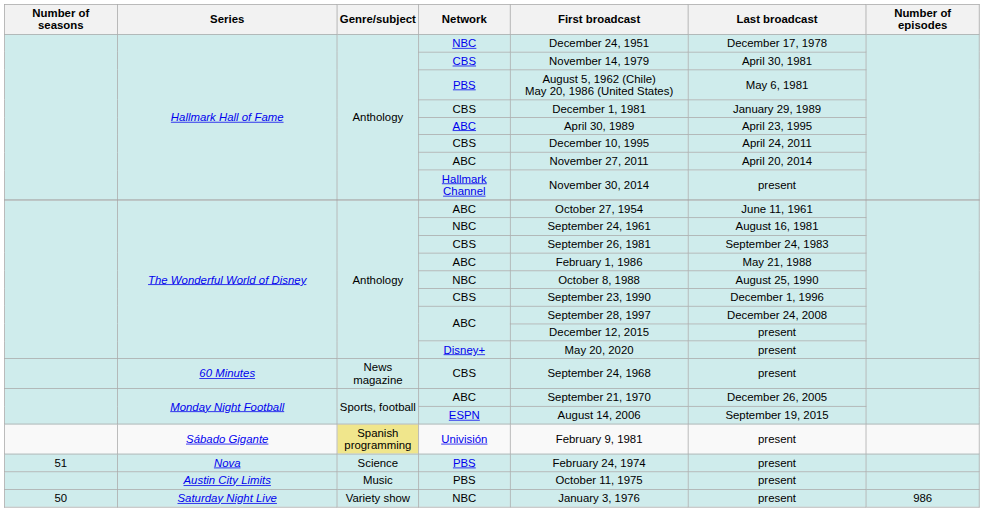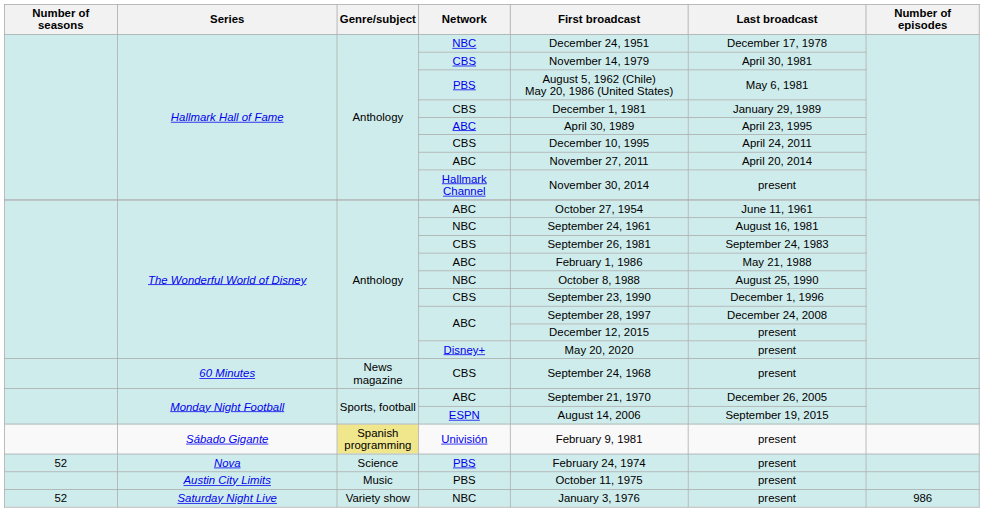 <table class="wikitable" style="font-size:92.5%; text-align:center;" width="80%">
 <tr bgcolor="#CCCCCC">
 <th style="width:12.5%">Number of<br>seasons</th>
 <th style="width:25%">Series</th>
 <th>Genre/subject</th>
 <th style="width:10%">Network</th>
 <th style="width:20%">First broadcast</th>
 <th style="width:20%">Last broadcast</th>
 <th style="width:12.5%">Number of<br>episodes</th>
 </tr>
 <tr bgcolor=#CFECEC>
 <td rowspan="8"></td>
 <td rowspan="8"><em><a href='#'>Hallmark Hall of Fame</a></em></td>
 <td rowspan="8">Anthology</td>
 <td><a href='#'>NBC</a></td>
 <td>December 24, 1951</td>
 <td>December 17, 1978</td>
 <td rowspan="8"></td>
 </tr>
 <tr bgcolor=#CFECEC>
 <td><a href='#'>CBS</a></td>
 <td>November 14, 1979</td>
 <td>April 30, 1981</td>
 </tr>
 <tr bgcolor=#CFECEC>
 <td><a href='#'>PBS</a></td>
 <td>August 5, 1962 (Chile)<br>May 20, 1986 (United States)</td>
 <td>May 6, 1981</td>
 </tr>
 <tr bgcolor=#CFECEC>
 <td>CBS</td>
 <td>December 1, 1981</td>
 <td>January 29, 1989</td>
 </tr>
 <tr bgcolor=#CFECEC>
 <td><a href='#'>ABC</a></td>
 <td>April 30, 1989</td>
 <td>April 23, 1995</td>
 </tr>
 <tr bgcolor=#CFECEC>
 <td>CBS</td>
 <td>December 10, 1995</td>
 <td>April 24, 2011</td>
 </tr>
 <tr bgcolor=#CFECEC>
 <td>ABC</td>
 <td>November 27, 2011</td>
 <td>April 20, 2014</td>
 </tr>
 <tr bgcolor=#CFECEC>
 <td><a href='#'>Hallmark Channel</a></td>
 <td>November 30, 2014</td>
 <td>present</td>
 </tr>
 <tr>
 </tr>
 <tr bgcolor=#CFECEC>
 <td rowspan="9"></td>
 <td rowspan="9"><em><a href='#'>The Wonderful World of Disney</a></em></td>
 <td rowspan="9">Anthology</td>
 <td>ABC</td>
 <td>October 27, 1954</td>
 <td>June 11, 1961</td>
 <td rowspan="9"></td>
 </tr>
 <tr bgcolor=#CFECEC>
 <td>NBC</td>
 <td>September 24, 1961</td>
 <td>August 16, 1981</td>
 </tr>
 <tr bgcolor=#CFECEC>
 <td>CBS</td>
 <td>September 26, 1981</td>
 <td>September 24, 1983</td>
 </tr>
 <tr bgcolor=#CFECEC>
 <td>ABC</td>
 <td>February 1, 1986</td>
 <td>May 21, 1988</td>
 </tr>
 <tr bgcolor=#CFECEC>
 <td>NBC</td>
 <td>October 8, 1988</td>
 <td>August 25, 1990</td>
 </tr>
 <tr bgcolor=#CFECEC>
 <td>CBS</td>
 <td>September 23, 1990</td>
 <td>December 1, 1996</td>
 </tr>
 <tr bgcolor=#CFECEC>
 <td rowspan="2">ABC</td>
 <td>September 28, 1997</td>
 <td>December 24, 2008</td>
 </tr>
 <tr bgcolor=#CFECEC>
 <td>December 12, 2015</td>
 <td>present</td>
 </tr>
 <tr bgcolor=#CFECEC>
 <td><a href='#'>Disney+</a></td>
 <td>May 20, 2020</td>
 <td>present</td>
 </tr>
 <tr bgcolor=#CFECEC>
 <td></td>
 <td><em><a href='#'>60 Minutes</a></em></td>
 <td>News magazine</td>
 <td>CBS</td>
 <td>September 24, 1968</td>
 <td>present</td>
 <td></td>
 </tr>
 <tr bgcolor=#CFECEC>
 <td rowspan="2"></td>
 <td rowspan="2"><em><a href='#'>Monday Night Football</a></em></td>
 <td rowspan="2">Sports, football</td>
 <td>ABC</td>
 <td>September 21, 1970</td>
 <td>December 26, 2005</td>
 <td rowspan="2"></td>
 </tr>
 <tr bgcolor=#CFECEC>
 <td><a href='#'>ESPN</a></td>
 <td>August 14, 2006</td>
 <td>September 19, 2015</td>
 </tr>
 <tr>
 <td></td>
 <td><em><a href='#'>Sábado Gigante</a></em></td>
 <td style="background: khaki;">Spanish programming</td>
 <td><a href='#'>Univisión</a></td>
 <td>February 9, 1981</td>
 <td>present</td>
 <td></td>
 </tr>
 <tr bgcolor=#CFECEC>
-<td>51</td>
+<td>52</td>
 <td><em><a href='#'>Nova</a></em></td>
 <td>Science</td>
 <td><a href='#'>PBS</a></td>
 <td>February 24, 1974</td>
 <td>present</td>
 <td></td>
 </tr>
 <tr bgcolor=#CFECEC>
 <td></td>
 <td><em><a href='#'>Austin City Limits</a></em></td>
 <td>Music</td>
 <td>PBS</td>
 <td>October 11, 1975</td>
 <td>present</td>
 <td></td>
 </tr>
 <tr bgcolor=CFECEC>
-<td>50</td>
+<td>52</td>
 <td><em><a href='#'>Saturday Night Live</a></em></td>
 <td>Variety show</td>
 <td>NBC</td>
 <td>January 3, 1976</td>
 <td>present</td>
 <td>986</td>
 </tr>
 </table>
